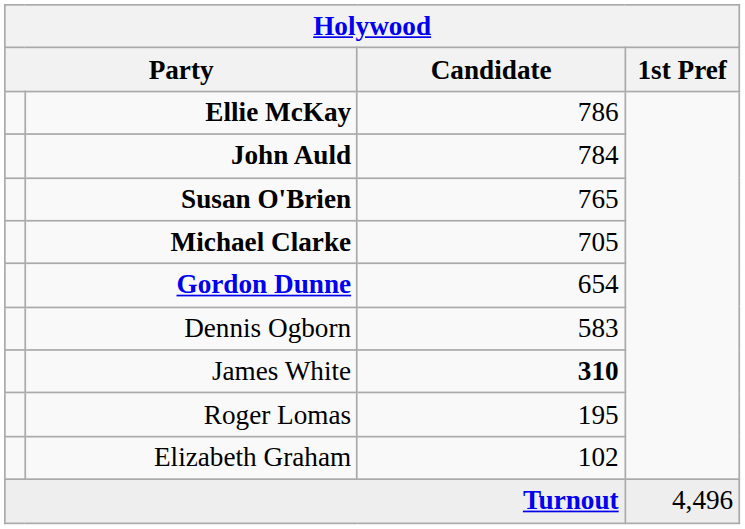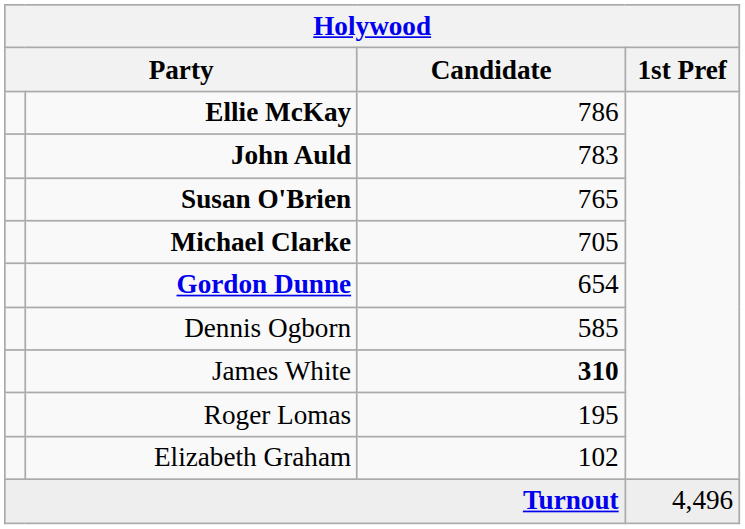 <table class="wikitable">
 <tr>
 <th colspan="4" align="center"><a href='#'>Holywood</a></th>
 </tr>
 <tr>
 <th colspan="2" align="center" width=200>Party</th>
 <th width=150>Candidate</th>
 <th width=60>1st Pref</th>
 </tr>
 <tr>
 <td></td>
 <td align="right"><strong>Ellie McKay</strong></td>
 <td align="right">786</td>
 </tr>
 <tr>
 <td></td>
 <td align="right"><strong>John Auld</strong></td>
-<td align="right">784</td>
+<td align="right">783</td>
 </tr>
 <tr>
 <td></td>
 <td align="right"><strong>Susan O'Brien</strong></td>
 <td align="right">765</td>
 </tr>
 <tr>
 <td></td>
 <td align="right"><strong>Michael Clarke</strong></td>
 <td align="right">705</td>
 </tr>
 <tr>
 <td></td>
 <td align="right"><strong><a href='#'>Gordon Dunne</a></strong></td>
 <td align="right">654</td>
 </tr>
 <tr>
 <td></td>
 <td align="right">Dennis Ogborn</td>
-<td align="right">583</td>
+<td align="right">585</td>
 </tr>
 <tr>
 <td></td>
 <td align="right">James White</td>
 <td align="right"><strong>310</strong></td>
 </tr>
 <tr>
 <td></td>
 <td align="right">Roger Lomas</td>
 <td align="right">195</td>
 </tr>
 <tr>
 <td></td>
 <td align="right">Elizabeth Graham</td>
 <td align="right">102</td>
 </tr>
 <tr bgcolor="EEEEEE">
 <td colspan=3 align="right"><strong><a href='#'>Turnout</a></strong></td>
 <td align="right">4,496</td>
 </tr>
 </table>
